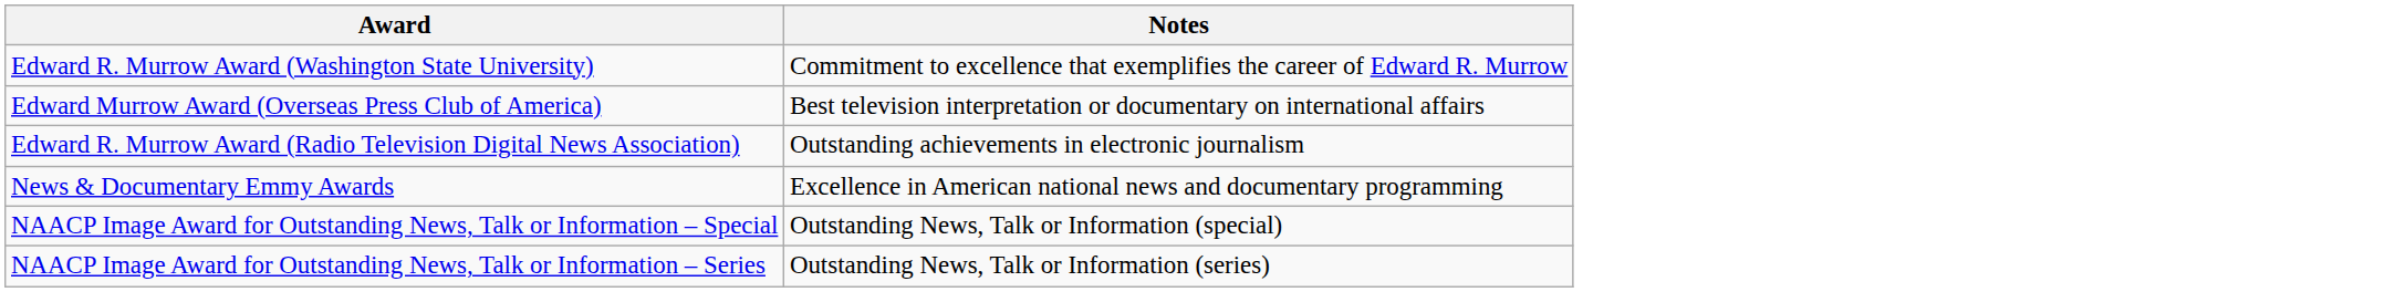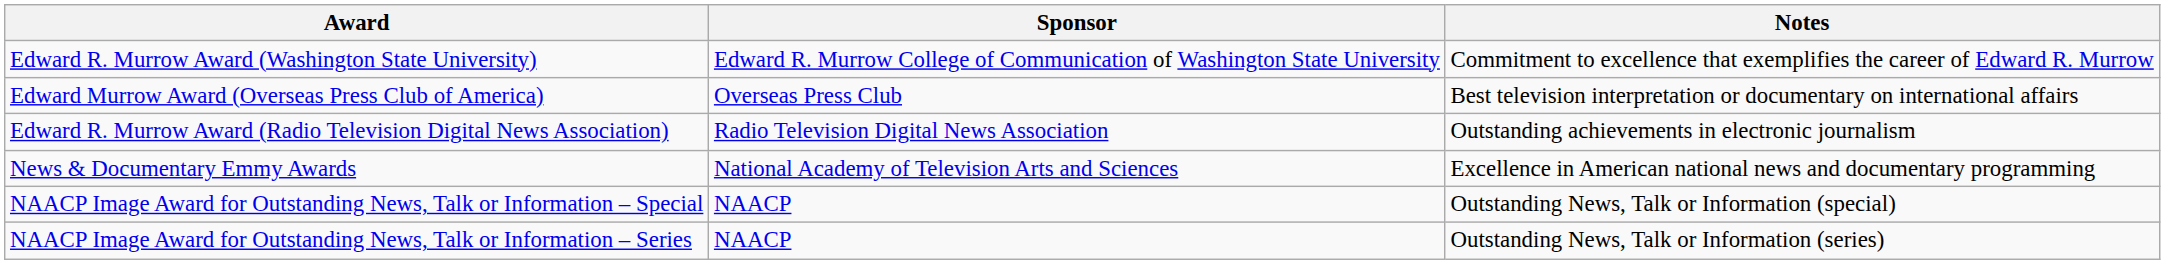 <table class="wikitable sortable">
 <tr>
 <th>Award</th>
+<th>Sponsor</th>
 <th>Notes</th>
 </tr>
 <tr>
 <td><a href='#'>Edward R. Murrow Award (Washington State University)</a></td>
+<td><a href='#'>Edward R. Murrow College of Communication</a> of <a href='#'>Washington State University</a></td>
 <td>Commitment to excellence that exemplifies the career of <a href='#'>Edward R. Murrow</a></td>
 </tr>
 <tr>
 <td><a href='#'>Edward Murrow Award (Overseas Press Club of America)</a></td>
+<td><a href='#'>Overseas Press Club</a></td>
 <td>Best television interpretation or documentary on international affairs</td>
 </tr>
 <tr>
 <td><a href='#'>Edward R. Murrow Award (Radio Television Digital News Association)</a></td>
+<td><a href='#'>Radio Television Digital News Association</a></td>
 <td>Outstanding achievements in electronic journalism</td>
 </tr>
 <tr>
 <td><a href='#'>News & Documentary Emmy Awards</a></td>
+<td><a href='#'>National Academy of Television Arts and Sciences</a></td>
 <td>Excellence in American national news and documentary programming</td>
 </tr>
 <tr>
 <td><a href='#'>NAACP Image Award for Outstanding News, Talk or Information – Special</a></td>
+<td><a href='#'>NAACP</a></td>
 <td>Outstanding News, Talk or Information (special)</td>
 </tr>
 <tr>
 <td><a href='#'>NAACP Image Award for Outstanding News, Talk or Information – Series</a></td>
+<td><a href='#'>NAACP</a></td>
 <td>Outstanding News, Talk or Information (series)</td>
 </tr>
 </table>
